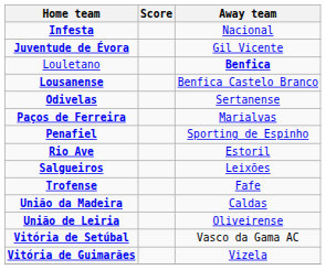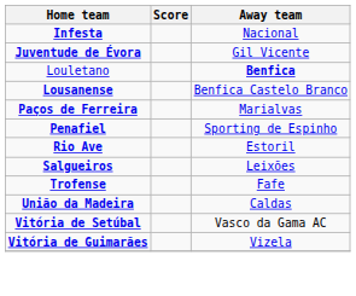 <table class="wikitable" style="text-align: center">
 <tr>
 <th>Home team</th>
 <th>Score</th>
 <th>Away team</th>
 </tr>
 <tr>
 <td><strong><a href='#'>Infesta</a></strong> </td>
 <td></td>
 <td><a href='#'>Nacional</a> </td>
 </tr>
 <tr>
 <td><strong><a href='#'>Juventude de Évora</a></strong> </td>
 <td></td>
 <td><a href='#'>Gil Vicente</a> </td>
 </tr>
 <tr>
 <td><a href='#'>Louletano</a>  </td>
 <td></td>
 <td><strong><a href='#'>Benfica</a></strong> </td>
 </tr>
 <tr>
 <td><strong><a href='#'>Lousanense</a></strong> </td>
 <td></td>
 <td><a href='#'>Benfica Castelo Branco</a> </td>
-</tr>
-<tr>
-<td><strong><a href='#'>Odivelas</a></strong> </td>
-<td></td>
-<td><a href='#'>Sertanense</a> </td>
 </tr>
 <tr>
 <td><strong><a href='#'>Paços de Ferreira</a></strong> </td>
 <td></td>
 <td><a href='#'>Marialvas</a> </td>
 </tr>
 <tr>
 <td><strong><a href='#'>Penafiel</a></strong> </td>
 <td></td>
 <td><a href='#'>Sporting de Espinho</a> </td>
 </tr>
 <tr>
 <td><strong><a href='#'>Rio Ave</a></strong> </td>
 <td></td>
 <td><a href='#'>Estoril</a> </td>
 </tr>
 <tr>
 <td><strong><a href='#'>Salgueiros</a></strong> </td>
 <td></td>
 <td><a href='#'>Leixões</a> </td>
 </tr>
 <tr>
 <td><strong><a href='#'>Trofense</a></strong> </td>
 <td></td>
 <td><a href='#'>Fafe</a> </td>
 </tr>
 <tr>
 <td><strong><a href='#'>União da Madeira</a></strong> </td>
 <td></td>
 <td><a href='#'>Caldas</a> </td>
 </tr>
 <tr>
-<td><strong><a href='#'>União de Leiria</a></strong> </td>
-<td></td>
-<td><a href='#'>Oliveirense</a> </td>
-</tr>
-<tr>
 <td><strong><a href='#'>Vitória de Setúbal</a></strong> </td>
 <td></td>
 <td>Vasco da Gama AC </td>
 </tr>
 <tr>
 <td><strong><a href='#'>Vitória de Guimarães</a></strong> </td>
 <td></td>
 <td><a href='#'>Vizela</a> </td>
 </tr>
 <tr>
 </tr>
 </table>
